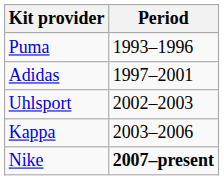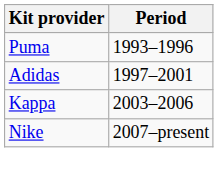 <table class="wikitable">
 <tr>
 <th>Kit provider</th>
 <th>Period</th>
 </tr>
 <tr>
 <td><a href='#'>Puma</a></td>
 <td>1993–1996</td>
 </tr>
 <tr>
 <td><a href='#'>Adidas</a></td>
 <td>1997–2001</td>
 </tr>
 <tr>
-<td><a href='#'>Uhlsport</a></td>
-<td>2002–2003</td>
-</tr>
-<tr>
 <td><a href='#'>Kappa</a></td>
 <td>2003–2006</td>
 </tr>
 <tr>
 <td><a href='#'>Nike</a></td>
-<td><strong>2007–present</strong></td>
+<td>2007–present</td>
 </tr>
 </table>
